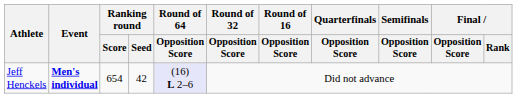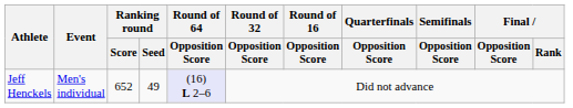 <table class="wikitable" style="font-size:90%">
 <tr>
 <th rowspan="2">Athlete</th>
 <th rowspan="2">Event</th>
 <th colspan="2">Ranking round</th>
 <th>Round of 64</th>
 <th>Round of 32</th>
 <th>Round of 16</th>
 <th>Quarterfinals</th>
 <th>Semifinals</th>
 <th colspan="2">Final / </th>
 </tr>
 <tr style="font-size:95%">
 <th>Score</th>
 <th>Seed</th>
 <th>Opposition<br>Score</th>
 <th>Opposition<br>Score</th>
 <th>Opposition<br>Score</th>
 <th>Opposition<br>Score</th>
 <th>Opposition<br>Score</th>
 <th>Opposition<br>Score</th>
 <th>Rank</th>
 </tr>
 <tr align=center>
 <td align=left><a href='#'>Jeff Henckels</a></td>
-<td align=left><strong><a href='#'>Men's individual</a></strong></td>
-<td>654</td>
-<td>42</td>
+<td align=left><a href='#'>Men's individual</a></td>
+<td>652</td>
+<td>49</td>
 <td style="background: lavender;"> (16)<br><strong>L</strong> 2–6</td>
 <td colspan=6>Did not advance</td>
 </tr>
 </table>
